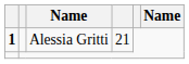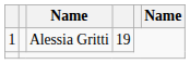 <table class="wikitable">
 <tr>
 <th></th>
 <th></th>
 <th>Name</th>
 <th></th>
 <th></th>
 <th>Name</th>
 </tr>
 <tr>
-<td><strong>1</strong></td>
+<td>1</td>
 <td></td>
 <td>Alessia Gritti</td>
-<td>21</td>
+<td>19</td>
 </tr>
 <tr>
 <td></td>
 </tr>
 </table>
